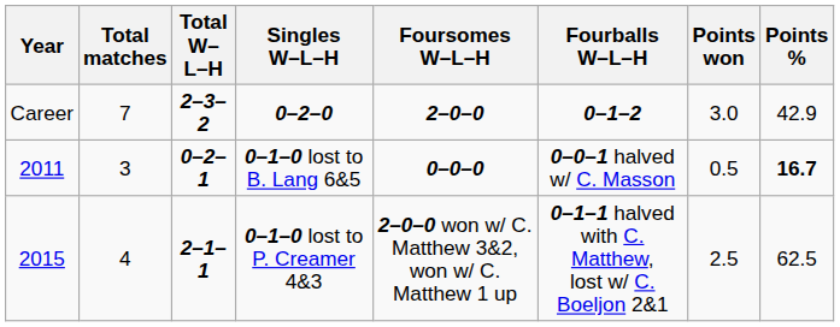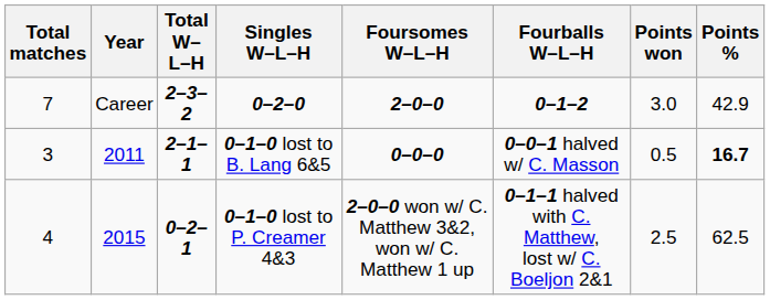 <table class="wikitable" style="text-align:center; font-size: 95%;">
 <tr>
+<th>Total<br>matches</th>
 <th>Year</th>
-<th>Total<br>matches</th>
 <th>Total<br>W–L–H</th>
 <th>Singles<br>W–L–H</th>
 <th>Foursomes<br>W–L–H</th>
 <th>Fourballs<br>W–L–H</th>
 <th>Points<br>won</th>
 <th>Points<br>%</th>
 </tr>
 <tr>
+<td>7</td>
 <td>Career</td>
-<td>7</td>
 <td><strong><em>2–3–2</em></strong></td>
 <td><strong><em>0–2–0</em></strong></td>
 <td><strong><em>2–0–0</em></strong></td>
 <td><strong><em>0–1–2</em></strong></td>
 <td>3.0</td>
 <td>42.9</td>
 </tr>
 <tr>
+<td>3</td>
 <td><a href='#'>2011</a></td>
-<td>3</td>
-<td><strong><em>0–2–1</em></strong></td>
+<td><strong><em>2–1–1</em></strong></td>
 <td><strong><em>0–1–0</em></strong> lost to <a href='#'>B. Lang</a> 6&5</td>
 <td><strong><em>0–0–0</em></strong></td>
 <td><strong><em>0–0–1</em></strong> halved w/ <a href='#'>C. Masson</a></td>
 <td>0.5</td>
 <td><strong>16.7</strong></td>
 </tr>
 <tr>
+<td>4</td>
 <td><a href='#'>2015</a></td>
-<td>4</td>
-<td><strong><em>2–1–1</em></strong></td>
+<td><strong><em>0–2–1</em></strong></td>
 <td><strong><em>0–1–0</em></strong> lost to <a href='#'>P. Creamer</a> 4&3</td>
 <td><strong><em>2–0–0</em></strong> won w/ C. Matthew 3&2,<br> won w/ C. Matthew 1 up</td>
 <td><strong><em>0–1–1</em></strong> halved with <a href='#'>C. Matthew</a>,<br>lost w/ <a href='#'>C. Boeljon</a> 2&1</td>
 <td>2.5</td>
 <td>62.5</td>
 </tr>
 </table>
